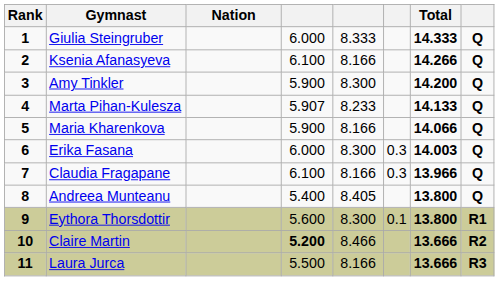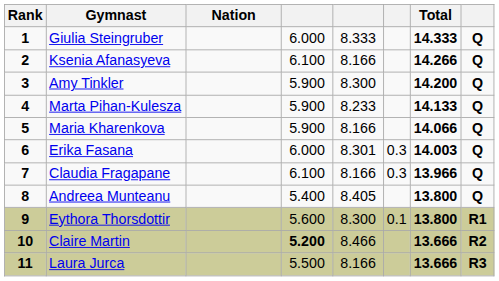 <table class="wikitable sortable" style="text-align:center; font-size:100%">
 <tr>
 <th scope="col"  style="width:15px;">Rank</th>
 <th scope="col"  style="width:150px;">Gymnast</th>
 <th scope="col"  style="width:100px;">Nation</th>
 <th scope="col"  style="width:50px;"></th>
 <th scope="col"  style="width:50px;"></th>
 <th scope="col"  style="width:20px;"></th>
 <th scope="col"  style="width:50px;">Total</th>
 <th scope="col"  style="width:30px;"></th>
 </tr>
 <tr>
 <td scope=row style="text-align:center"><strong>1</strong></td>
 <td align=left><a href='#'>Giulia Steingruber</a></td>
 <td style="text-align:left;"></td>
 <td>6.000</td>
 <td>8.333</td>
 <td></td>
 <td><strong>14.333</strong></td>
 <td><strong>Q</strong></td>
 </tr>
 <tr>
 <td scope=row style="text-align:center"><strong>2</strong></td>
 <td align=left><a href='#'>Ksenia Afanasyeva</a></td>
 <td style="text-align:left;"></td>
 <td>6.100</td>
 <td>8.166</td>
 <td></td>
 <td><strong>14.266</strong></td>
 <td><strong>Q</strong></td>
 </tr>
 <tr>
 <td scope=row style="text-align:center"><strong>3</strong></td>
 <td align=left><a href='#'>Amy Tinkler</a></td>
 <td style="text-align:left;"></td>
 <td>5.900</td>
 <td>8.300</td>
 <td></td>
 <td><strong>14.200</strong></td>
 <td><strong>Q</strong></td>
 </tr>
 <tr>
 <td scope=row style="text-align:center"><strong>4</strong></td>
 <td align=left><a href='#'>Marta Pihan-Kulesza</a></td>
 <td style="text-align:left;"></td>
-<td>5.907</td>
+<td>5.900</td>
 <td>8.233</td>
 <td></td>
 <td><strong>14.133</strong></td>
 <td><strong>Q</strong></td>
 </tr>
 <tr>
 <td scope=row style="text-align:center"><strong>5</strong></td>
 <td align=left><a href='#'>Maria Kharenkova</a></td>
 <td style="text-align:left;"></td>
 <td>5.900</td>
 <td>8.166</td>
 <td></td>
 <td><strong>14.066</strong></td>
 <td><strong>Q</strong></td>
 </tr>
 <tr>
 <td scope=row style="text-align:center"><strong>6</strong></td>
 <td align=left><a href='#'>Erika Fasana</a></td>
 <td style="text-align:left;"></td>
 <td>6.000</td>
-<td>8.300</td>
+<td>8.301</td>
 <td>0.3</td>
 <td><strong>14.003</strong></td>
 <td><strong>Q</strong></td>
 </tr>
 <tr>
 <td scope=row style="text-align:center"><strong>7</strong></td>
 <td align=left><a href='#'>Claudia Fragapane</a></td>
 <td style="text-align:left;"></td>
 <td>6.100</td>
 <td>8.166</td>
 <td>0.3</td>
 <td><strong>13.966</strong></td>
 <td><strong>Q</strong></td>
 </tr>
 <tr>
 <td scope=row style="text-align:center"><strong>8</strong></td>
 <td align=left><a href='#'>Andreea Munteanu</a></td>
 <td style="text-align:left;"></td>
 <td>5.400</td>
 <td>8.405</td>
 <td></td>
 <td><strong>13.800</strong></td>
 <td><strong>Q</strong></td>
 </tr>
 <tr style="background:#cccc99;">
 <td scope=row style="text-align:center"><strong>9</strong></td>
 <td align=left><a href='#'>Eythora Thorsdottir</a></td>
 <td style="text-align:left;"></td>
 <td>5.600</td>
 <td>8.300</td>
 <td>0.1</td>
 <td><strong>13.800</strong></td>
 <td><strong>R1</strong></td>
 </tr>
 <tr style="background:#cccc99;">
 <td scope=row style="text-align:center"><strong>10</strong></td>
 <td align=left><a href='#'>Claire Martin</a></td>
 <td style="text-align:left;"></td>
 <td><strong>5.200</strong></td>
 <td>8.466</td>
 <td></td>
 <td><strong>13.666</strong></td>
 <td><strong>R2</strong></td>
 </tr>
 <tr style="background:#cccc99;">
 <td scope=row style="text-align:center"><strong>11</strong></td>
 <td align=left><a href='#'>Laura Jurca</a></td>
 <td style="text-align:left;"></td>
 <td>5.500</td>
 <td>8.166</td>
 <td></td>
 <td><strong>13.666</strong></td>
 <td><strong>R3</strong></td>
 </tr>
 </table>
